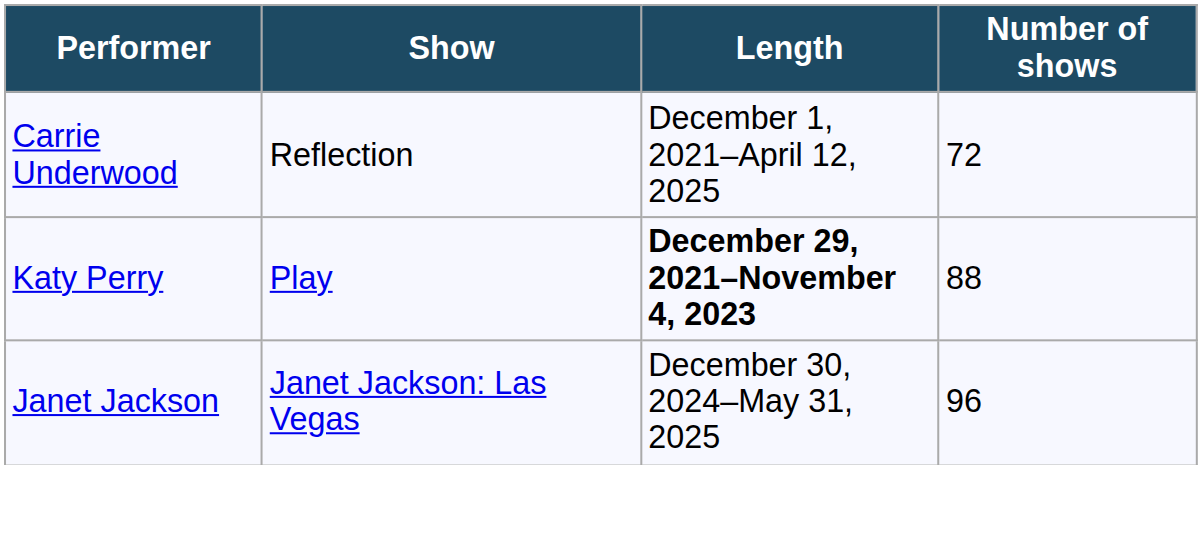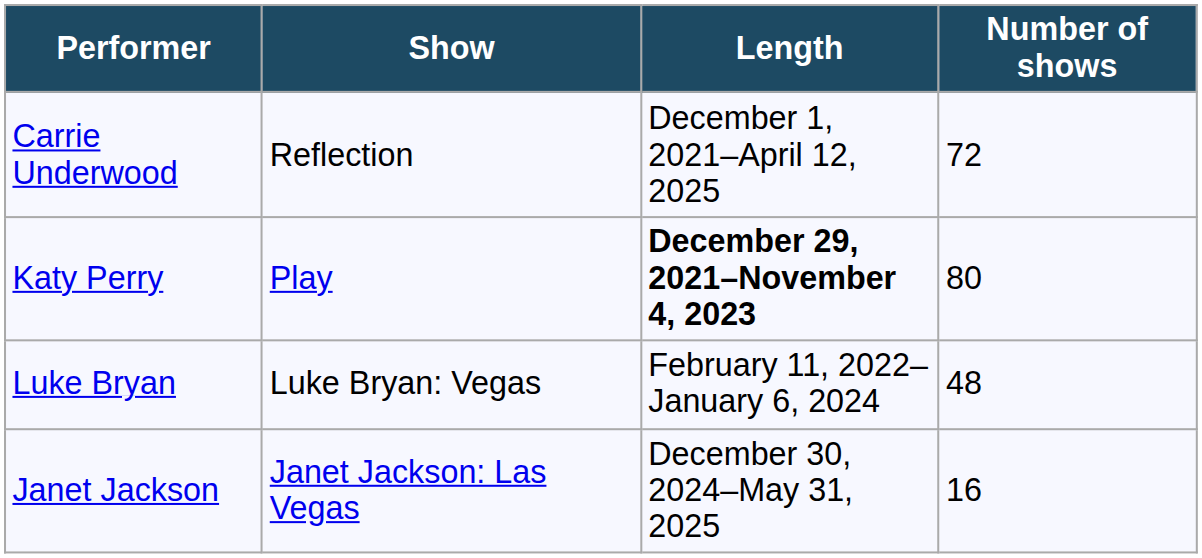 <table class="wikitable" style="margin:left; border:#88a; background:#f7f8ff; padding:5px;">
 <tr>
 <th style="color: #ffffff; background-color: #1d4a63" width=120px;>Performer</th>
 <th style="color: #ffffff; background-color: #1d4a63" width=180px;>Show</th>
 <th style="color: #ffffff; background-color: #1d4a63" width=140px;>Length</th>
 <th style="color: #ffffff; background-color: #1d4a63" width=120px;>Number of shows</th>
 </tr>
 <tr>
 <td><a href='#'>Carrie Underwood</a></td>
 <td>Reflection</td>
 <td>December 1, 2021–April 12, 2025</td>
 <td>72</td>
 </tr>
 <tr>
 <td><a href='#'>Katy Perry</a></td>
 <td><a href='#'>Play</a></td>
 <td><strong>December 29, 2021–November 4, 2023</strong></td>
-<td>88</td>
+<td>80</td>
+</tr>
+<tr>
+<td><a href='#'>Luke Bryan</a></td>
+<td>Luke Bryan: Vegas</td>
+<td>February 11, 2022–January 6, 2024</td>
+<td>48</td>
 </tr>
 <tr>
 <td><a href='#'>Janet Jackson</a></td>
 <td><a href='#'>Janet Jackson: Las Vegas</a></td>
 <td>December 30, 2024–May 31, 2025</td>
-<td>96</td>
+<td>16</td>
 </tr>
 <tr>
 </tr>
 </table>
